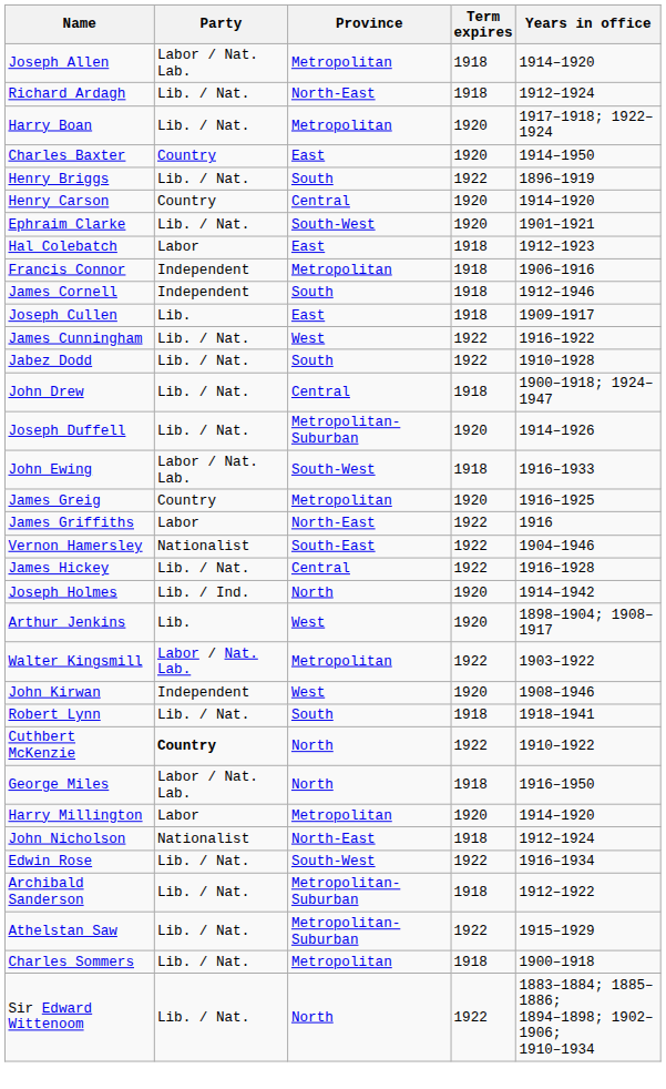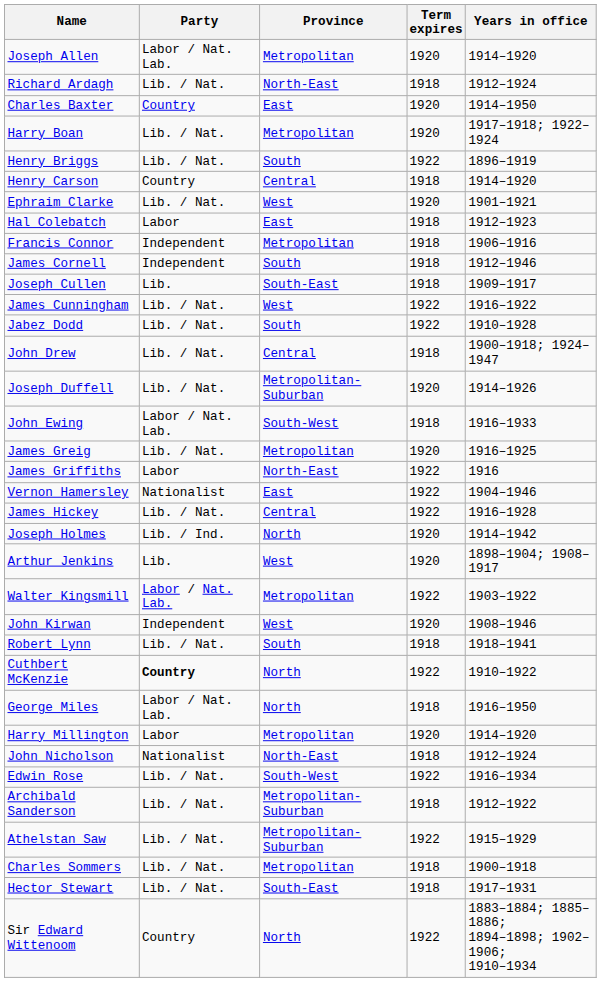 <table class="wikitable sortable">
 <tr>
 <th>Name</th>
 <th>Party</th>
 <th>Province</th>
 <th>Term<br>expires</th>
 <th>Years in office</th>
 </tr>
 <tr>
 <td><a href='#'>Joseph Allen</a></td>
 <td>Labor / Nat. Lab.</td>
 <td><a href='#'>Metropolitan</a></td>
-<td>1918</td>
+<td>1920</td>
 <td>1914–1920</td>
 </tr>
 <tr>
 <td><a href='#'>Richard Ardagh</a></td>
 <td>Lib. / Nat.</td>
 <td><a href='#'>North-East</a></td>
 <td>1918</td>
 <td>1912–1924</td>
 </tr>
 <tr>
+<td><a href='#'>Charles Baxter</a></td>
+<td><a href='#'>Country</a></td>
+<td><a href='#'>East</a></td>
+<td>1920</td>
+<td>1914–1950</td>
+</tr>
+<tr>
 <td><a href='#'>Harry Boan</a></td>
 <td>Lib. / Nat.</td>
 <td><a href='#'>Metropolitan</a></td>
 <td>1920</td>
 <td>1917–1918; 1922–1924</td>
-</tr>
-<tr>
-<td><a href='#'>Charles Baxter</a></td>
-<td><a href='#'>Country</a></td>
-<td><a href='#'>East</a></td>
-<td>1920</td>
-<td>1914–1950</td>
 </tr>
 <tr>
 <td><a href='#'>Henry Briggs</a></td>
 <td>Lib. / Nat.</td>
 <td><a href='#'>South</a></td>
 <td>1922</td>
 <td>1896–1919</td>
 </tr>
 <tr>
 <td><a href='#'>Henry Carson</a></td>
 <td>Country</td>
 <td><a href='#'>Central</a></td>
-<td>1920</td>
+<td>1918</td>
 <td>1914–1920</td>
 </tr>
 <tr>
 <td><a href='#'>Ephraim Clarke</a></td>
 <td>Lib. / Nat.</td>
-<td><a href='#'>South-West</a></td>
+<td><a href='#'>West</a></td>
 <td>1920</td>
 <td>1901–1921</td>
 </tr>
 <tr>
 <td><a href='#'>Hal Colebatch</a></td>
 <td>Labor</td>
 <td><a href='#'>East</a></td>
 <td>1918</td>
 <td>1912–1923</td>
 </tr>
 <tr>
 <td><a href='#'>Francis Connor</a></td>
 <td>Independent</td>
 <td><a href='#'>Metropolitan</a></td>
 <td>1918</td>
 <td>1906–1916</td>
 </tr>
 <tr>
 <td><a href='#'>James Cornell</a></td>
 <td>Independent</td>
 <td><a href='#'>South</a></td>
 <td>1918</td>
 <td>1912–1946</td>
 </tr>
 <tr>
 <td><a href='#'>Joseph Cullen</a></td>
 <td>Lib.</td>
-<td><a href='#'>East</a></td>
+<td><a href='#'>South-East</a></td>
 <td>1918</td>
 <td>1909–1917</td>
 </tr>
 <tr>
 <td><a href='#'>James Cunningham</a></td>
 <td>Lib. / Nat.</td>
 <td><a href='#'>West</a></td>
 <td>1922</td>
 <td>1916–1922</td>
 </tr>
 <tr>
 <td><a href='#'>Jabez Dodd</a></td>
 <td>Lib. / Nat.</td>
 <td><a href='#'>South</a></td>
 <td>1922</td>
 <td>1910–1928</td>
 </tr>
 <tr>
 <td><a href='#'>John Drew</a></td>
 <td>Lib. / Nat.</td>
 <td><a href='#'>Central</a></td>
 <td>1918</td>
 <td>1900–1918; 1924–1947</td>
 </tr>
 <tr>
 <td><a href='#'>Joseph Duffell</a></td>
 <td>Lib. / Nat.</td>
 <td><a href='#'>Metropolitan-Suburban</a></td>
 <td>1920</td>
 <td>1914–1926</td>
 </tr>
 <tr>
 <td><a href='#'>John Ewing</a></td>
 <td>Labor / Nat. Lab.</td>
 <td><a href='#'>South-West</a></td>
 <td>1918</td>
 <td>1916–1933</td>
 </tr>
 <tr>
 <td><a href='#'>James Greig</a></td>
-<td>Country</td>
+<td>Lib. / Nat.</td>
 <td><a href='#'>Metropolitan</a></td>
 <td>1920</td>
 <td>1916–1925</td>
 </tr>
 <tr>
 <td><a href='#'>James Griffiths</a></td>
 <td>Labor</td>
 <td><a href='#'>North-East</a></td>
 <td>1922</td>
 <td>1916</td>
 </tr>
 <tr>
 <td><a href='#'>Vernon Hamersley</a></td>
 <td>Nationalist</td>
-<td><a href='#'>South-East</a></td>
+<td><a href='#'>East</a></td>
 <td>1922</td>
 <td>1904–1946</td>
 </tr>
 <tr>
 <td><a href='#'>James Hickey</a></td>
 <td>Lib. / Nat.</td>
 <td><a href='#'>Central</a></td>
 <td>1922</td>
 <td>1916–1928</td>
 </tr>
 <tr>
 <td><a href='#'>Joseph Holmes</a></td>
 <td>Lib. / Ind.</td>
 <td><a href='#'>North</a></td>
 <td>1920</td>
 <td>1914–1942</td>
 </tr>
 <tr>
 <td><a href='#'>Arthur Jenkins</a></td>
 <td>Lib.</td>
 <td><a href='#'>West</a></td>
 <td>1920</td>
 <td>1898–1904; 1908–1917</td>
 </tr>
 <tr>
 <td><a href='#'>Walter Kingsmill</a></td>
 <td><a href='#'>Labor</a> / <a href='#'>Nat. Lab.</a></td>
 <td><a href='#'>Metropolitan</a></td>
 <td>1922</td>
 <td>1903–1922</td>
 </tr>
 <tr>
 <td><a href='#'>John Kirwan</a></td>
 <td>Independent</td>
 <td><a href='#'>West</a></td>
 <td>1920</td>
 <td>1908–1946</td>
 </tr>
 <tr>
 <td><a href='#'>Robert Lynn</a></td>
 <td>Lib. / Nat.</td>
 <td><a href='#'>South</a></td>
 <td>1918</td>
 <td>1918–1941</td>
 </tr>
 <tr>
 <td><a href='#'>Cuthbert McKenzie</a></td>
 <td><strong>Country</strong></td>
 <td><a href='#'>North</a></td>
 <td>1922</td>
 <td>1910–1922</td>
 </tr>
 <tr>
 <td><a href='#'>George Miles</a></td>
 <td>Labor / Nat. Lab.</td>
 <td><a href='#'>North</a></td>
 <td>1918</td>
 <td>1916–1950</td>
 </tr>
 <tr>
 <td><a href='#'>Harry Millington</a></td>
 <td>Labor</td>
 <td><a href='#'>Metropolitan</a></td>
 <td>1920</td>
 <td>1914–1920</td>
 </tr>
 <tr>
 <td><a href='#'>John Nicholson</a></td>
 <td>Nationalist</td>
 <td><a href='#'>North-East</a></td>
 <td>1918</td>
 <td>1912–1924</td>
 </tr>
 <tr>
 <td><a href='#'>Edwin Rose</a></td>
 <td>Lib. / Nat.</td>
 <td><a href='#'>South-West</a></td>
 <td>1922</td>
 <td>1916–1934</td>
 </tr>
 <tr>
 <td><a href='#'>Archibald Sanderson</a></td>
 <td>Lib. / Nat.</td>
 <td><a href='#'>Metropolitan-Suburban</a></td>
 <td>1918</td>
 <td>1912–1922</td>
 </tr>
 <tr>
 <td><a href='#'>Athelstan Saw</a></td>
 <td>Lib. / Nat.</td>
 <td><a href='#'>Metropolitan-Suburban</a></td>
 <td>1922</td>
 <td>1915–1929</td>
 </tr>
 <tr>
 <td><a href='#'>Charles Sommers</a></td>
 <td>Lib. / Nat.</td>
 <td><a href='#'>Metropolitan</a></td>
 <td>1918</td>
 <td>1900–1918</td>
 </tr>
 <tr>
+<td><a href='#'>Hector Stewart</a></td>
+<td>Lib. / Nat.</td>
+<td><a href='#'>South-East</a></td>
+<td>1918</td>
+<td>1917–1931</td>
+</tr>
+<tr>
 <td>Sir <a href='#'>Edward Wittenoom</a></td>
-<td>Lib. / Nat.</td>
+<td>Country</td>
 <td><a href='#'>North</a></td>
 <td>1922</td>
 <td>1883–1884; 1885–1886;<br>1894–1898; 1902–1906;<br>1910–1934</td>
 </tr>
 </table>
